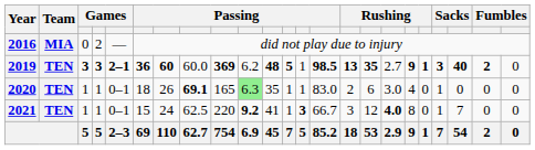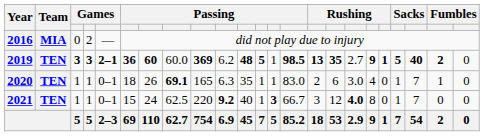 <table class="wikitable" style="text-align:center;">
 <tr>
 <th rowspan="2">Year</th>
 <th rowspan="2">Team</th>
 <th colspan="3">Games</th>
 <th colspan="9">Passing</th>
 <th colspan="5">Rushing</th>
 <th colspan="2">Sacks</th>
 <th colspan="2">Fumbles</th>
 </tr>
 <tr>
 <th></th>
 <th></th>
 <th></th>
 <th></th>
 <th></th>
 <th></th>
 <th></th>
 <th></th>
 <th></th>
 <th></th>
 <th></th>
 <th></th>
 <th></th>
 <th></th>
 <th></th>
 <th></th>
 <th></th>
 <th></th>
 <th></th>
 <th></th>
 <th></th>
 </tr>
 <tr>
 <th><a href='#'>2016</a></th>
 <th><a href='#'>MIA</a></th>
 <td>0</td>
 <td>2</td>
 <td>—</td>
 <td colspan="18"><em>did not play due to injury</em></td>
 </tr>
 <tr>
 <th><a href='#'>2019</a></th>
 <th><a href='#'>TEN</a></th>
 <td><strong>3</strong></td>
 <td><strong>3</strong></td>
 <td><strong>2–1</strong></td>
 <td><strong>36</strong></td>
 <td><strong>60</strong></td>
 <td>60.0</td>
 <td><strong>369</strong></td>
 <td>6.2</td>
 <td><strong>48</strong></td>
 <td><strong>5</strong></td>
 <td>1</td>
 <td><strong>98.5</strong></td>
 <td><strong>13</strong></td>
 <td><strong>35</strong></td>
 <td>2.7</td>
 <td><strong>9</strong></td>
 <td><strong>1</strong></td>
-<td><strong>3</strong></td>
+<td><strong>5</strong></td>
 <td><strong>40</strong></td>
 <td><strong>2</strong></td>
 <td>0</td>
 </tr>
 <tr>
 <th><a href='#'>2020</a></th>
 <th><a href='#'>TEN</a></th>
 <td>1</td>
 <td>1</td>
 <td>0–1</td>
 <td>18</td>
 <td>26</td>
 <td><strong>69.1</strong></td>
 <td>165</td>
-<td style="background: lightgreen;">6.3</td>
+<td>6.3</td>
 <td>35</td>
 <td>1</td>
 <td>1</td>
 <td>83.0</td>
 <td>2</td>
 <td>6</td>
 <td>3.0</td>
 <td>4</td>
 <td>0</td>
 <td>1</td>
-<td>0</td>
-<td>0</td>
+<td>7</td>
+<td>1</td>
 <td>0</td>
 </tr>
 <tr>
 <th><a href='#'>2021</a></th>
 <th><a href='#'>TEN</a></th>
 <td>1</td>
 <td>1</td>
 <td>0–1</td>
 <td>15</td>
 <td>24</td>
 <td>62.5</td>
 <td>220</td>
 <td><strong>9.2</strong></td>
-<td>41</td>
+<td>40</td>
 <td>1</td>
 <td><strong>3</strong></td>
 <td>66.7</td>
 <td>3</td>
 <td>12</td>
 <td><strong>4.0</strong></td>
 <td>8</td>
 <td>0</td>
 <td>1</td>
 <td>7</td>
 <td>0</td>
 <td>0</td>
 </tr>
 <tr>
 <th colspan="2"></th>
 <th>5</th>
 <th>5</th>
 <th>2–3</th>
 <th>69</th>
 <th>110</th>
 <th>62.7</th>
 <th>754</th>
 <th>6.9</th>
 <th>45</th>
 <th>7</th>
 <th>5</th>
 <th>85.2</th>
 <th>18</th>
 <th>53</th>
 <th>2.9</th>
 <th>9</th>
 <th>1</th>
 <th>7</th>
 <th>54</th>
 <th>2</th>
 <th>0</th>
 </tr>
 </table>
